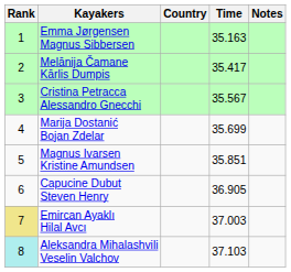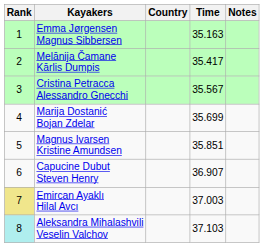 <table class="wikitable" style="text-align:center">
 <tr>
 <th>Rank</th>
 <th>Kayakers</th>
 <th>Country</th>
 <th>Time</th>
 <th>Notes</th>
 </tr>
 <tr bgcolor=bbffbb>
 <td>1</td>
 <td align=left><a href='#'>Emma Jørgensen</a><br><a href='#'>Magnus Sibbersen</a></td>
 <td align=left></td>
 <td>35.163</td>
 <td></td>
 </tr>
 <tr bgcolor=bbffbb>
 <td>2</td>
 <td align=left><a href='#'>Melānija Čamane</a><br><a href='#'>Kārlis Dumpis</a></td>
 <td align=left></td>
 <td>35.417</td>
 <td></td>
 </tr>
 <tr bgcolor=bbffbb>
 <td>3</td>
 <td align=left><a href='#'>Cristina Petracca</a><br><a href='#'>Alessandro Gnecchi</a></td>
 <td align=left></td>
 <td>35.567</td>
 <td></td>
 </tr>
 <tr>
 <td>4</td>
 <td align=left><a href='#'>Marija Dostanić</a><br><a href='#'>Bojan Zdelar</a></td>
 <td align=left></td>
 <td>35.699</td>
 <td></td>
 </tr>
 <tr>
 <td>5</td>
 <td align=left><a href='#'>Magnus Ivarsen</a><br><a href='#'>Kristine Amundsen</a></td>
 <td align=left></td>
 <td>35.851</td>
 <td></td>
 </tr>
 <tr>
 <td>6</td>
 <td align=left><a href='#'>Capucine Dubut</a><br><a href='#'>Steven Henry</a></td>
 <td align=left></td>
-<td>36.905</td>
+<td>36.907</td>
 <td></td>
 </tr>
 <tr>
 <td style="background: khaki;">7</td>
 <td align=left><a href='#'>Emircan Ayaklı</a><br><a href='#'>Hilal Avcı</a></td>
 <td align=left></td>
 <td>37.003</td>
 <td></td>
 </tr>
 <tr>
 <td style="background: paleturquoise;">8</td>
 <td align=left><a href='#'>Aleksandra Mihalashvili</a><br><a href='#'>Veselin Valchov</a></td>
 <td align=left></td>
 <td>37.103</td>
 <td></td>
 </tr>
 </table>
